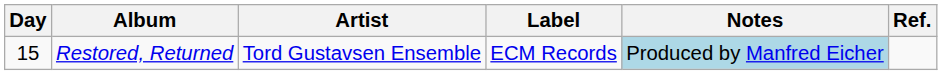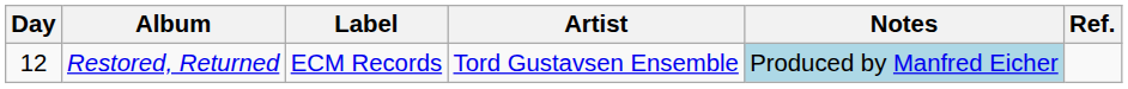 <table class="wikitable">
 <tr>
 <th>Day</th>
 <th>Album</th>
+<th>Label</th>
 <th>Artist</th>
-<th>Label</th>
 <th>Notes</th>
 <th>Ref.</th>
 </tr>
 <tr>
-<td rowspan="1" style="text-align:center;">15</td>
+<td rowspan="1" style="text-align:center;">12</td>
 <td><em><a href='#'>Restored, Returned</a></em></td>
+<td><a href='#'>ECM Records</a></td>
 <td><a href='#'>Tord Gustavsen Ensemble</a></td>
-<td><a href='#'>ECM Records</a></td>
 <td style="background: lightblue;">Produced by <a href='#'>Manfred Eicher</a></td>
 <td style="text-align:center;"></td>
 </tr>
 </table>
